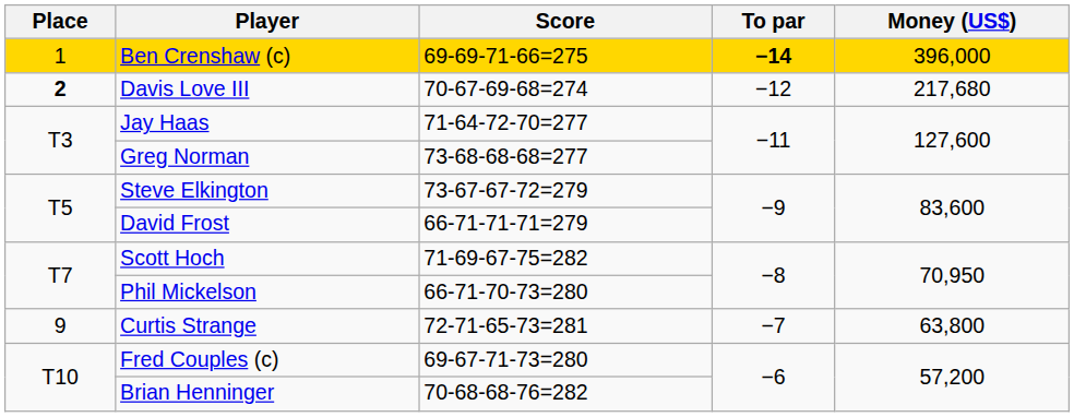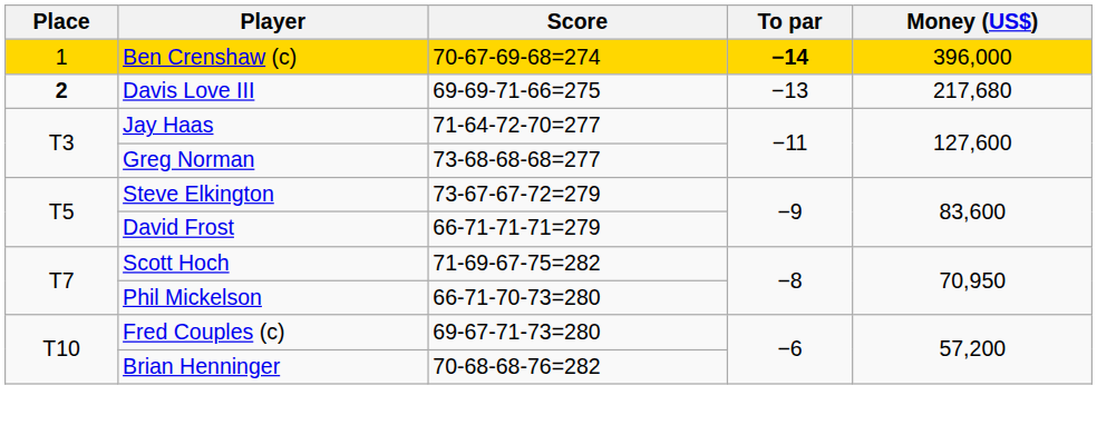 <table class="wikitable" style="width:50em;margin-bottom:0;">
 <tr>
 <th>Place</th>
 <th>Player</th>
 <th>Score</th>
 <th>To par</th>
 <th>Money (<a href='#'>US$</a>)</th>
 </tr>
 <tr style="background:gold">
 <td align=center>1</td>
 <td> <a href='#'>Ben Crenshaw</a> (c)</td>
-<td>69-69-71-66=275</td>
+<td>70-67-69-68=274</td>
 <td align=center><strong>−14</strong></td>
 <td align=center>396,000</td>
 </tr>
 <tr>
 <td align=center><strong>2</strong></td>
 <td> <a href='#'>Davis Love III</a></td>
-<td>70-67-69-68=274</td>
-<td align=center>−12</td>
+<td>69-69-71-66=275</td>
+<td align=center>−13</td>
 <td align=center>217,680</td>
 </tr>
 <tr>
 <td rowspan=2 align=center>T3</td>
 <td> <a href='#'>Jay Haas</a></td>
 <td>71-64-72-70=277</td>
 <td rowspan=2 align=center>−11</td>
 <td rowspan=2 align=center>127,600</td>
 </tr>
 <tr>
 <td> <a href='#'>Greg Norman</a></td>
 <td>73-68-68-68=277</td>
 </tr>
 <tr>
 <td rowspan=2 align=center>T5</td>
 <td> <a href='#'>Steve Elkington</a></td>
 <td>73-67-67-72=279</td>
 <td rowspan=2 align=center>−9</td>
 <td rowspan=2 align=center>83,600</td>
 </tr>
 <tr>
 <td> <a href='#'>David Frost</a></td>
 <td>66-71-71-71=279</td>
 </tr>
 <tr>
 <td rowspan=2 align=center>T7</td>
 <td> <a href='#'>Scott Hoch</a></td>
 <td>71-69-67-75=282</td>
 <td rowspan=2 align=center>−8</td>
 <td rowspan=2 align=center>70,950</td>
 </tr>
 <tr>
 <td> <a href='#'>Phil Mickelson</a></td>
 <td>66-71-70-73=280</td>
 </tr>
 <tr>
-<td align=center>9</td>
-<td> <a href='#'>Curtis Strange</a></td>
-<td>72-71-65-73=281</td>
-<td align=center>−7</td>
-<td align=center>63,800</td>
-</tr>
-<tr>
 <td rowspan=2 align=center>T10</td>
 <td> <a href='#'>Fred Couples</a> (c)</td>
 <td>69-67-71-73=280</td>
 <td rowspan=2 align=center>−6</td>
 <td rowspan=2 align=center>57,200</td>
 </tr>
 <tr>
 <td> <a href='#'>Brian Henninger</a></td>
 <td>70-68-68-76=282</td>
 </tr>
 </table>
